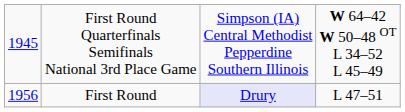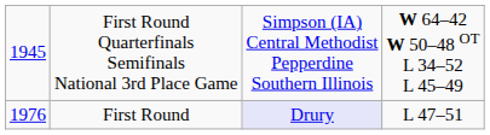 <table class="wikitable">
 <tr align="center">
 <td><a href='#'>1945</a></td>
 <td>First Round<br>Quarterfinals<br>Semifinals<br>National 3rd Place Game</td>
 <td><a href='#'>Simpson (IA)</a><br><a href='#'>Central Methodist</a><br><a href='#'>Pepperdine</a><br><a href='#'>Southern Illinois</a></td>
 <td><strong>W</strong> 64–42<br><strong>W</strong> 50–48 <sup>OT</sup><br>L 34–52<br>L 45–49</td>
 </tr>
 <tr align="center">
-<td><a href='#'>1956</a></td>
+<td><a href='#'>1976</a></td>
 <td>First Round</td>
 <td style="background: lavender;"><a href='#'>Drury</a></td>
 <td>L 47–51</td>
 </tr>
 </table>
